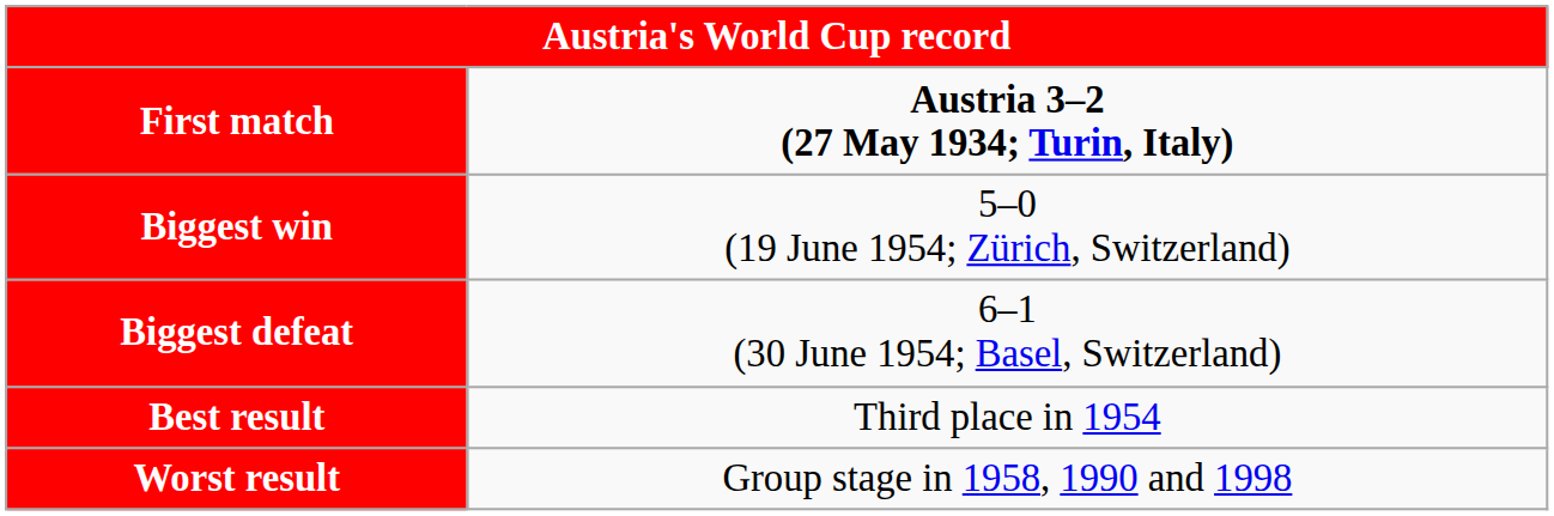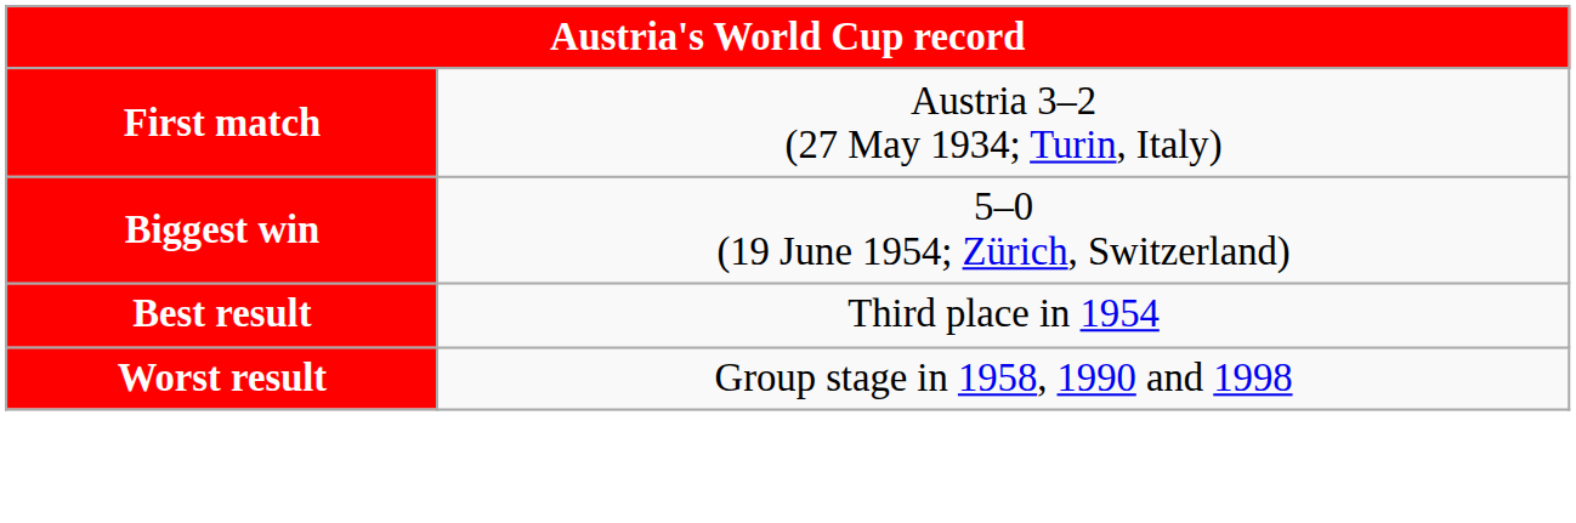 <table class="wikitable collapsible collapsed" style="width:50%;text-align:center">
 <tr>
 <th style="background:red; color:white" colspan="2"><strong>Austria's World Cup record</strong></th>
 </tr>
 <tr>
 <th style="background:red; color:white">First match</th>
-<td><strong> Austria 3–2 <br>(27 May 1934; <a href='#'>Turin</a>, Italy)</strong></td>
+<td> Austria 3–2 <br>(27 May 1934; <a href='#'>Turin</a>, Italy)</td>
 </tr>
 <tr>
 <th style="background:red; color:white">Biggest win</th>
 <td> 5–0 <br>(19 June 1954; <a href='#'>Zürich</a>, Switzerland)</td>
-</tr>
-<tr>
-<th style="background:red; color:white">Biggest defeat</th>
-<td> 6–1 <br>(30 June 1954; <a href='#'>Basel</a>, Switzerland)</td>
 </tr>
 <tr>
 <th style="background:red; color:white">Best result</th>
 <td>Third place in <a href='#'>1954</a></td>
 </tr>
 <tr>
 <th style="background:red; color:white">Worst result</th>
 <td>Group stage in <a href='#'>1958</a>, <a href='#'>1990</a> and <a href='#'>1998</a></td>
 </tr>
 </table>
